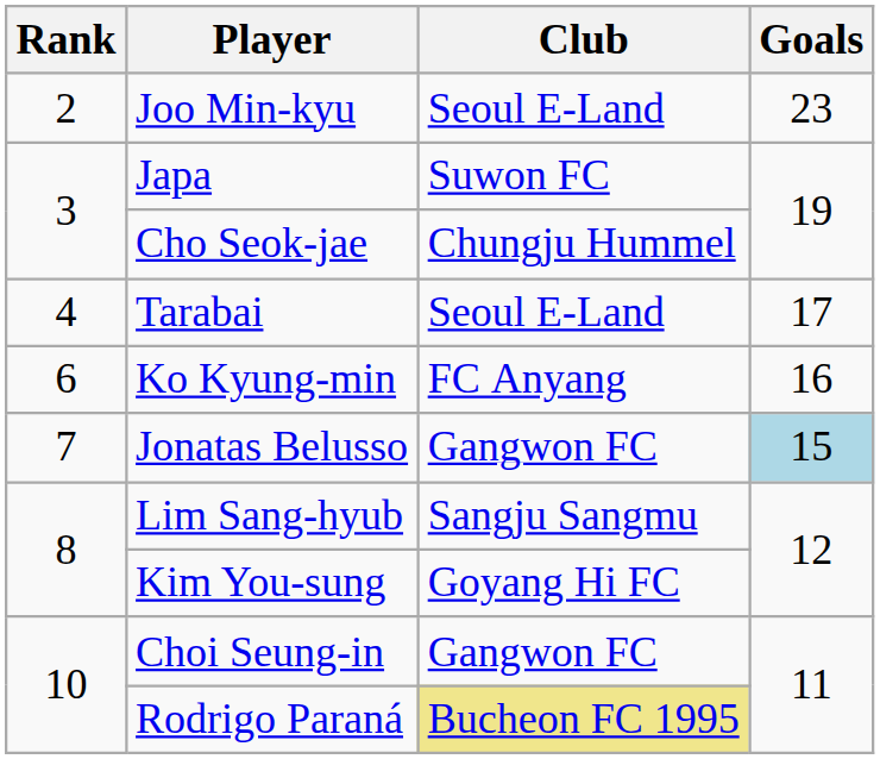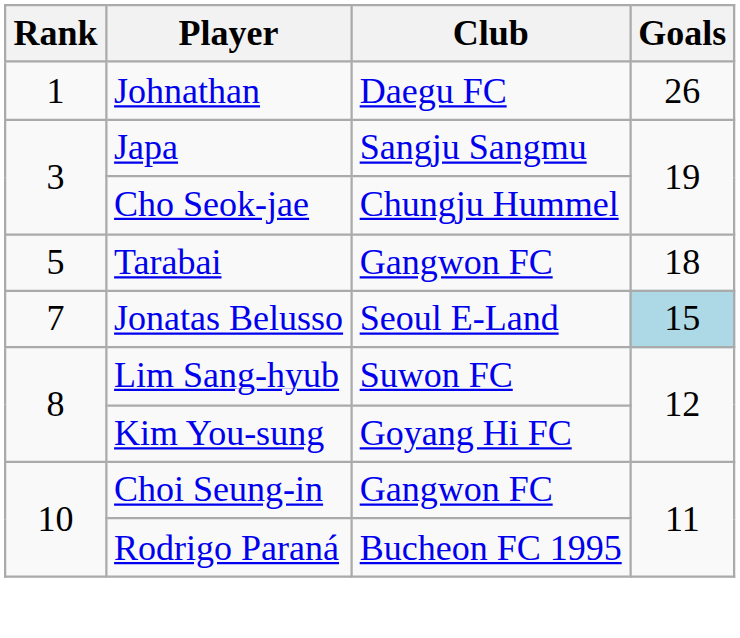 <table class="wikitable">
 <tr>
 <th>Rank</th>
 <th>Player</th>
 <th>Club</th>
 <th>Goals</th>
 </tr>
 <tr>
-<td align=center>2</td>
-<td> <a href='#'>Joo Min-kyu</a></td>
-<td><a href='#'>Seoul E-Land</a></td>
-<td align=center>23</td>
+<td align=center>1</td>
+<td> <a href='#'>Johnathan</a></td>
+<td><a href='#'>Daegu FC</a></td>
+<td align=center>26</td>
 </tr>
 <tr>
 <td align=center rowspan=2>3</td>
 <td> <a href='#'>Japa</a></td>
-<td><a href='#'>Suwon FC</a></td>
+<td><a href='#'>Sangju Sangmu</a></td>
 <td align=center rowspan=2>19</td>
 </tr>
 <tr>
 <td> <a href='#'>Cho Seok-jae</a></td>
 <td><a href='#'>Chungju Hummel</a></td>
 </tr>
 <tr>
-<td align=center>4</td>
+<td align=center>5</td>
 <td> <a href='#'>Tarabai</a></td>
-<td><a href='#'>Seoul E-Land</a></td>
-<td align=center>17</td>
-</tr>
-<tr>
-<td align=center>6</td>
-<td> <a href='#'>Ko Kyung-min</a></td>
-<td><a href='#'>FC Anyang</a></td>
-<td align=center>16</td>
+<td><a href='#'>Gangwon FC</a></td>
+<td align=center>18</td>
 </tr>
 <tr>
 <td align=center>7</td>
 <td> <a href='#'>Jonatas Belusso</a></td>
-<td><a href='#'>Gangwon FC</a></td>
+<td><a href='#'>Seoul E-Land</a></td>
 <td align=center style="background: lightblue;">15</td>
 </tr>
 <tr>
 <td align=center rowspan=2>8</td>
 <td> <a href='#'>Lim Sang-hyub</a></td>
-<td><a href='#'>Sangju Sangmu</a></td>
+<td><a href='#'>Suwon FC</a></td>
 <td align=center rowspan=2>12</td>
 </tr>
 <tr>
 <td> <a href='#'>Kim You-sung</a></td>
 <td><a href='#'>Goyang Hi FC</a></td>
 </tr>
 <tr>
 <td align=center rowspan=2>10</td>
 <td> <a href='#'>Choi Seung-in</a></td>
 <td><a href='#'>Gangwon FC</a></td>
 <td align=center rowspan=2>11</td>
 </tr>
 <tr>
 <td> <a href='#'>Rodrigo Paraná</a></td>
-<td style="background: khaki;"><a href='#'>Bucheon FC 1995</a></td>
+<td><a href='#'>Bucheon FC 1995</a></td>
 </tr>
 </table>
